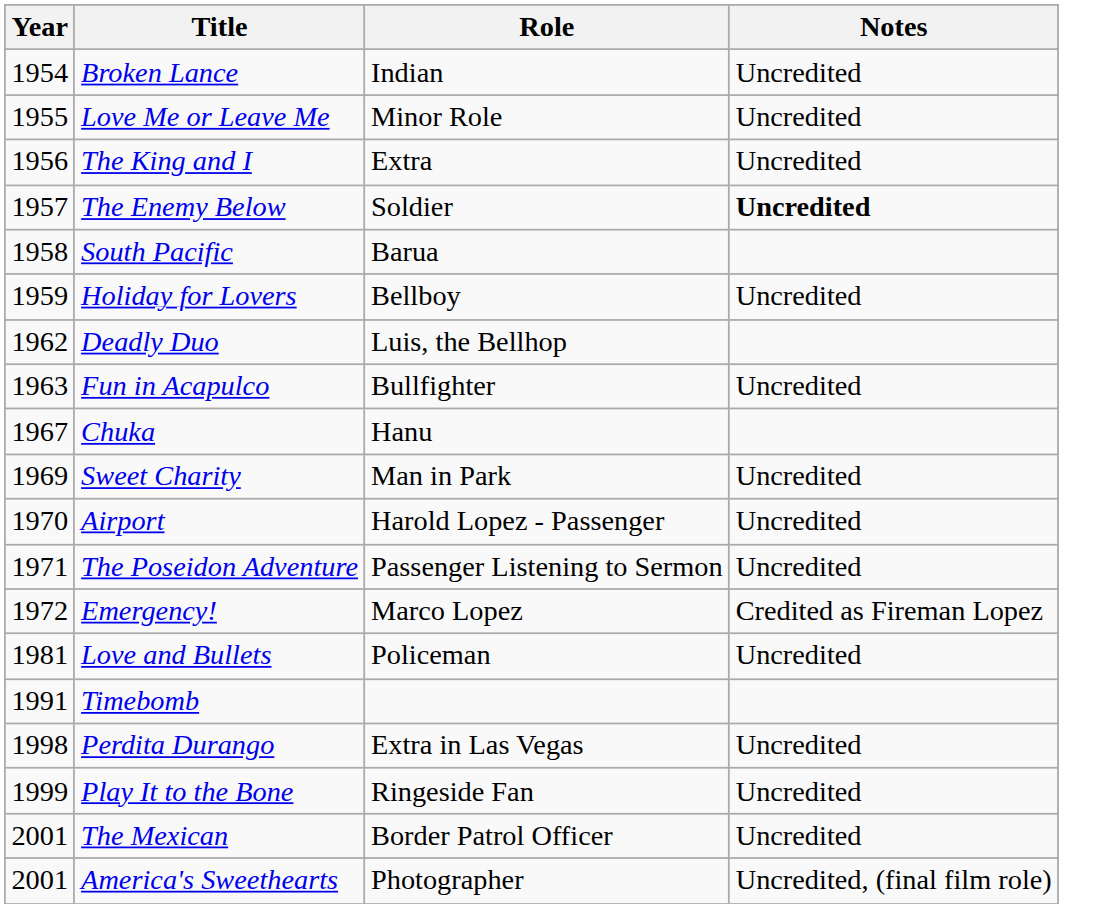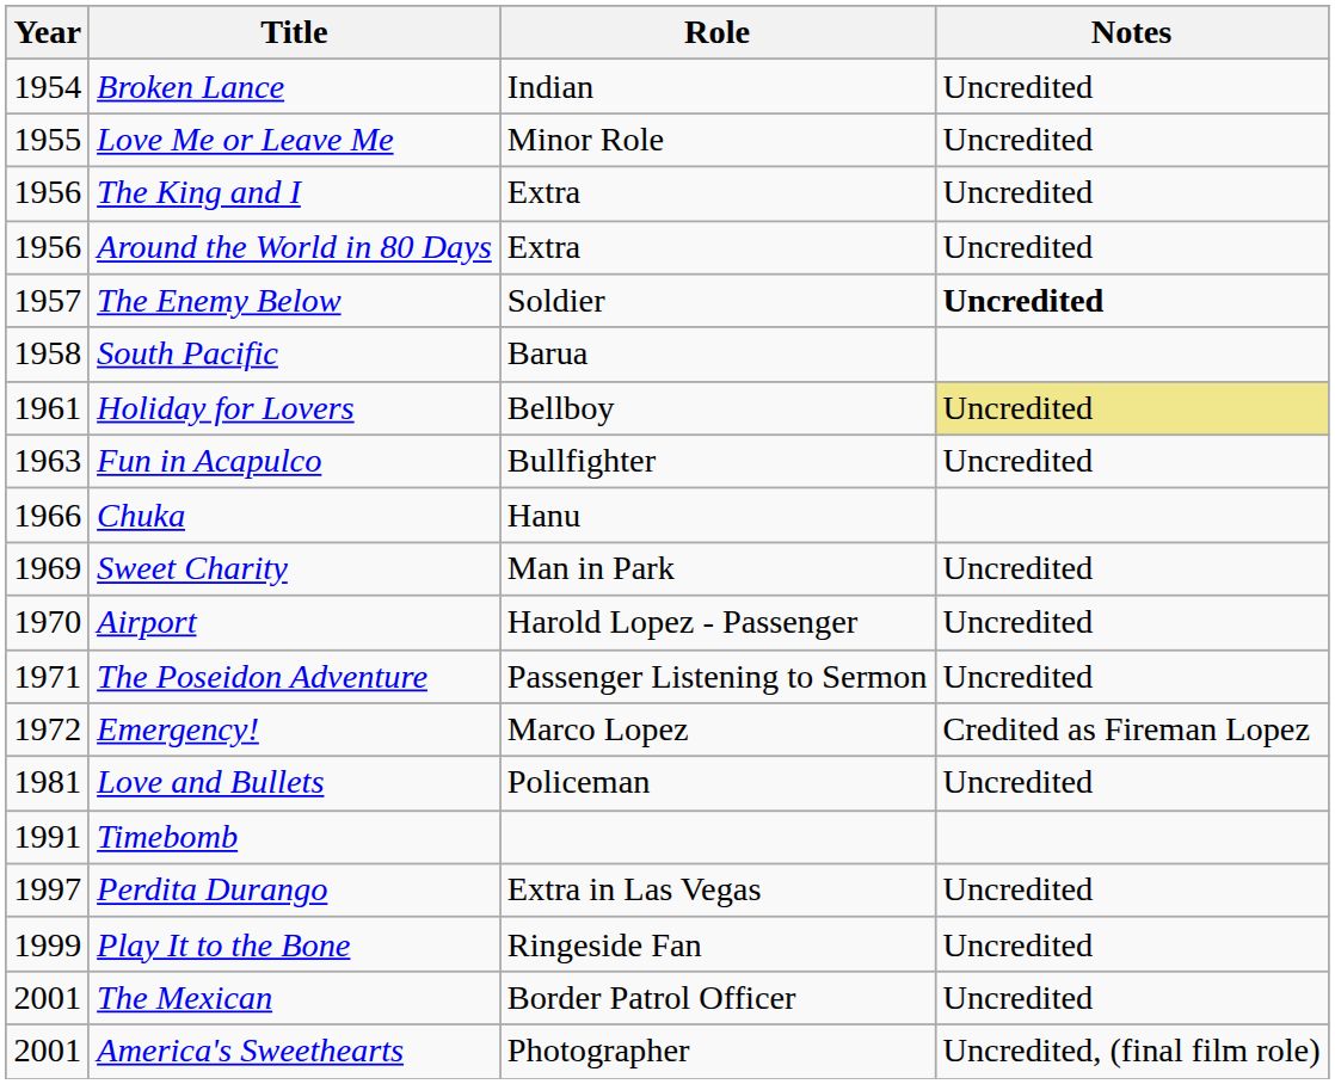 <table class="wikitable">
 <tr>
 <th>Year</th>
 <th>Title</th>
 <th>Role</th>
 <th>Notes</th>
 </tr>
 <tr>
 <td>1954</td>
 <td><em><a href='#'>Broken Lance</a></em></td>
 <td>Indian</td>
 <td>Uncredited</td>
 </tr>
 <tr>
 <td>1955</td>
 <td><em><a href='#'>Love Me or Leave Me</a></em></td>
 <td>Minor Role</td>
 <td>Uncredited</td>
 </tr>
 <tr>
 <td>1956</td>
 <td><em><a href='#'>The King and I</a></em></td>
 <td>Extra</td>
 <td>Uncredited</td>
 </tr>
 <tr>
+<td>1956</td>
+<td><em><a href='#'>Around the World in 80 Days</a></em></td>
+<td>Extra</td>
+<td>Uncredited</td>
+</tr>
+<tr>
 <td>1957</td>
 <td><em><a href='#'>The Enemy Below</a></em></td>
 <td>Soldier</td>
 <td><strong>Uncredited</strong></td>
 </tr>
 <tr>
 <td>1958</td>
 <td><em><a href='#'>South Pacific</a></em></td>
 <td>Barua</td>
 <td></td>
 </tr>
 <tr>
-<td>1959</td>
+<td>1961</td>
 <td><em><a href='#'>Holiday for Lovers</a></em></td>
 <td>Bellboy</td>
-<td>Uncredited</td>
-</tr>
-<tr>
-<td>1962</td>
-<td><em><a href='#'>Deadly Duo</a></em></td>
-<td>Luis, the Bellhop</td>
-<td></td>
+<td style="background: khaki;">Uncredited</td>
 </tr>
 <tr>
 <td>1963</td>
 <td><em><a href='#'>Fun in Acapulco</a></em></td>
 <td>Bullfighter</td>
 <td>Uncredited</td>
 </tr>
 <tr>
-<td>1967</td>
+<td>1966</td>
 <td><em><a href='#'>Chuka</a></em></td>
 <td>Hanu</td>
 <td></td>
 </tr>
 <tr>
 <td>1969</td>
 <td><em><a href='#'>Sweet Charity</a></em></td>
 <td>Man in Park</td>
 <td>Uncredited</td>
 </tr>
 <tr>
 <td>1970</td>
 <td><em><a href='#'>Airport</a></em></td>
 <td>Harold Lopez - Passenger</td>
 <td>Uncredited</td>
 </tr>
 <tr>
 <td>1971</td>
 <td><em><a href='#'>The Poseidon Adventure</a></em></td>
 <td>Passenger Listening to Sermon</td>
 <td>Uncredited</td>
 </tr>
 <tr>
 <td>1972</td>
 <td><em><a href='#'>Emergency!</a></em></td>
 <td>Marco Lopez</td>
 <td>Credited as Fireman Lopez</td>
 </tr>
 <tr>
 <td>1981</td>
 <td><em><a href='#'>Love and Bullets</a></em></td>
 <td>Policeman</td>
 <td>Uncredited</td>
 </tr>
 <tr>
 <td>1991</td>
 <td><em><a href='#'>Timebomb</a></em></td>
 <td></td>
 <td></td>
 </tr>
 <tr>
-<td>1998</td>
+<td>1997</td>
 <td><em><a href='#'>Perdita Durango</a></em></td>
 <td>Extra in Las Vegas</td>
 <td>Uncredited</td>
 </tr>
 <tr>
 <td>1999</td>
 <td><em><a href='#'>Play It to the Bone</a></em></td>
 <td>Ringeside Fan</td>
 <td>Uncredited</td>
 </tr>
 <tr>
 <td>2001</td>
 <td><em><a href='#'>The Mexican</a></em></td>
 <td>Border Patrol Officer</td>
 <td>Uncredited</td>
 </tr>
 <tr>
 <td>2001</td>
 <td><em><a href='#'>America's Sweethearts</a></em></td>
 <td>Photographer</td>
 <td>Uncredited, (final film role)</td>
 </tr>
 </table>
